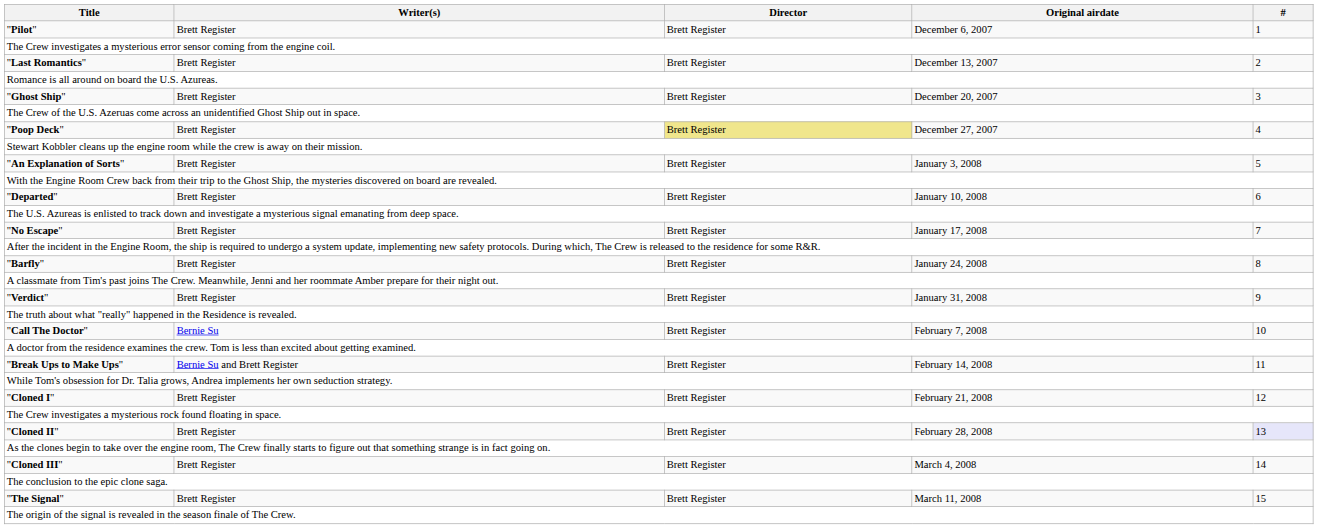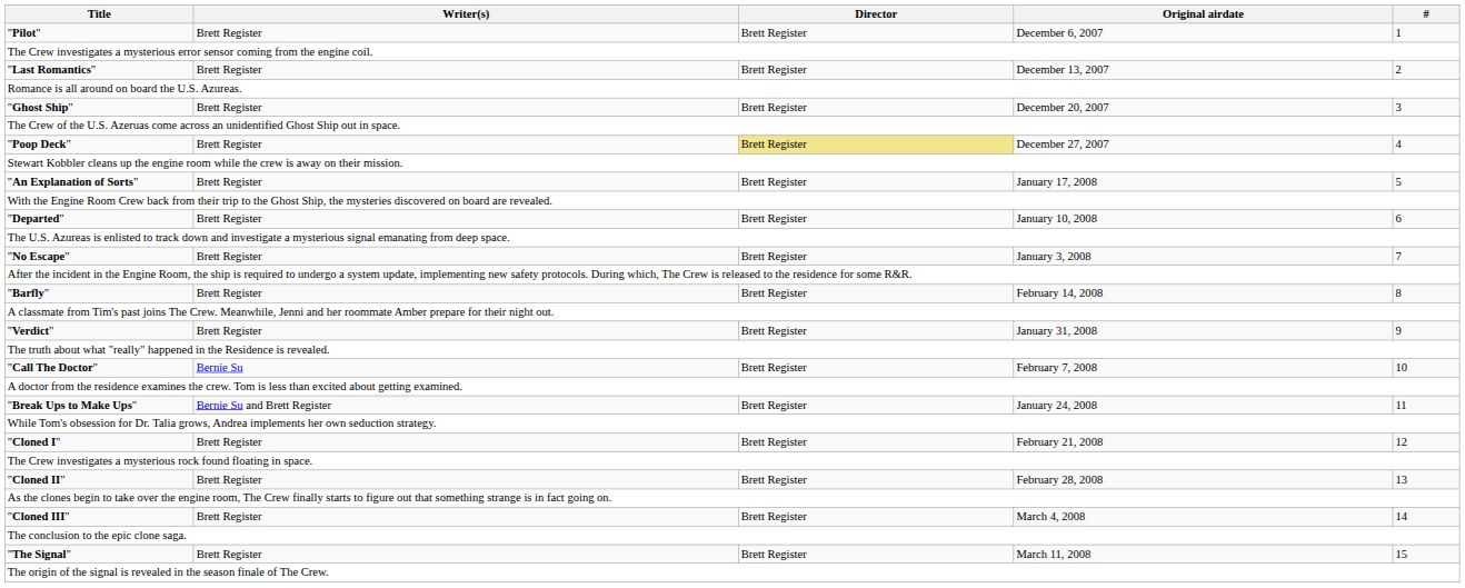 <table class="wikitable" width="100%">
 <tr>
 <th width="250">Title</th>
 <th align="center">Writer(s)</th>
 <th align="center">Director</th>
 <th align="center">Original airdate</th>
 <th align="center">#</th>
 </tr>
 <tr>
 <td>"<strong>Pilot</strong>"</td>
 <td>Brett Register</td>
 <td>Brett Register</td>
 <td>December 6, 2007</td>
 <td>1</td>
 </tr>
 <tr>
 <td colspan="5" bgcolor="FFFFFF">The Crew investigates a mysterious error sensor coming from the engine coil.</td>
 </tr>
 <tr>
 <td>"<strong>Last Romantics</strong>"</td>
 <td>Brett Register</td>
 <td>Brett Register</td>
 <td>December 13, 2007</td>
 <td>2</td>
 </tr>
 <tr>
 <td colspan="5" bgcolor="FFFFFF">Romance is all around on board the U.S. Azureas.</td>
 </tr>
 <tr>
 <td>"<strong>Ghost Ship</strong>"</td>
 <td>Brett Register</td>
 <td>Brett Register</td>
 <td>December 20, 2007</td>
 <td>3</td>
 </tr>
 <tr>
 <td colspan="5" bgcolor="FFFFFF">The Crew of the U.S. Azeruas come across an unidentified Ghost Ship out in space.</td>
 </tr>
 <tr>
 <td>"<strong>Poop Deck</strong>"</td>
 <td>Brett Register</td>
 <td style="background: khaki;">Brett Register</td>
 <td>December 27, 2007</td>
 <td>4</td>
 </tr>
 <tr>
 <td colspan="5" bgcolor="FFFFFF">Stewart Kobbler cleans up the engine room while the crew is away on their mission.</td>
 </tr>
 <tr>
 <td>"<strong>An Explanation of Sorts</strong>"</td>
 <td>Brett Register</td>
 <td>Brett Register</td>
-<td>January 3, 2008</td>
+<td>January 17, 2008</td>
 <td>5</td>
 </tr>
 <tr>
 <td colspan="5" bgcolor="FFFFFF">With the Engine Room Crew back from their trip to the Ghost Ship, the mysteries discovered on board are revealed.</td>
 </tr>
 <tr>
 <td>"<strong>Departed</strong>"</td>
 <td>Brett Register</td>
 <td>Brett Register</td>
 <td>January 10, 2008</td>
 <td>6</td>
 </tr>
 <tr>
 <td colspan="5" bgcolor="FFFFFF">The U.S. Azureas is enlisted to track down and investigate a mysterious signal emanating from deep space.</td>
 </tr>
 <tr>
 <td>"<strong>No Escape</strong>"</td>
 <td>Brett Register</td>
 <td>Brett Register</td>
-<td>January 17, 2008</td>
+<td>January 3, 2008</td>
 <td>7</td>
 </tr>
 <tr>
 <td colspan="5" bgcolor="FFFFFF">After the incident in the Engine Room, the ship is required to undergo a system update, implementing new safety protocols. During which, The Crew is released to the residence for some R&R.</td>
 </tr>
 <tr>
 <td>"<strong>Barfly</strong>"</td>
 <td>Brett Register</td>
 <td>Brett Register</td>
-<td>January 24, 2008</td>
+<td>February 14, 2008</td>
 <td>8</td>
 </tr>
 <tr>
 <td colspan="5" bgcolor="FFFFFF">A classmate from Tim's past joins The Crew. Meanwhile, Jenni and her roommate Amber prepare for their night out.</td>
 </tr>
 <tr>
 <td>"<strong>Verdict</strong>"</td>
 <td>Brett Register</td>
 <td>Brett Register</td>
 <td>January 31, 2008</td>
 <td>9</td>
 </tr>
 <tr>
 <td colspan="5" bgcolor="FFFFFF">The truth about what "really" happened in the Residence is revealed.</td>
 </tr>
 <tr>
 <td>"<strong>Call The Doctor</strong>"</td>
 <td><a href='#'>Bernie Su</a></td>
 <td>Brett Register</td>
 <td>February 7, 2008</td>
 <td>10</td>
 </tr>
 <tr>
 <td colspan="5" bgcolor="FFFFFF">A doctor from the residence examines the crew. Tom is less than excited about getting examined.</td>
 </tr>
 <tr>
 <td>"<strong>Break Ups to Make Ups</strong>"</td>
 <td><a href='#'>Bernie Su</a> and Brett Register</td>
 <td>Brett Register</td>
-<td>February 14, 2008</td>
+<td>January 24, 2008</td>
 <td>11</td>
 </tr>
 <tr>
 <td colspan="5" bgcolor="FFFFFF">While Tom's obsession for Dr. Talia grows, Andrea implements her own seduction strategy.</td>
 </tr>
 <tr>
 <td>"<strong>Cloned I</strong>"</td>
 <td>Brett Register</td>
 <td>Brett Register</td>
 <td>February 21, 2008</td>
 <td>12</td>
 </tr>
 <tr>
 <td colspan="5" bgcolor="FFFFFF">The Crew investigates a mysterious rock found floating in space.</td>
 </tr>
 <tr>
 <td>"<strong>Cloned II</strong>"</td>
 <td>Brett Register</td>
 <td>Brett Register</td>
 <td>February 28, 2008</td>
-<td style="background: lavender;">13</td>
+<td>13</td>
 </tr>
 <tr>
 <td colspan="5" bgcolor="FFFFFF">As the clones begin to take over the engine room, The Crew finally starts to figure out that something strange is in fact going on.</td>
 </tr>
 <tr>
 <td>"<strong>Cloned III</strong>"</td>
 <td>Brett Register</td>
 <td>Brett Register</td>
 <td>March 4, 2008</td>
 <td>14</td>
 </tr>
 <tr>
 <td colspan="5" bgcolor="FFFFFF">The conclusion to the epic clone saga.</td>
 </tr>
 <tr>
 <td>"<strong>The Signal</strong>"</td>
 <td>Brett Register</td>
 <td>Brett Register</td>
 <td>March 11, 2008</td>
 <td>15</td>
 </tr>
 <tr>
 <td colspan="5" bgcolor="FFFFFF">The origin of the signal is revealed in the season finale of The Crew.</td>
 </tr>
 </table>
